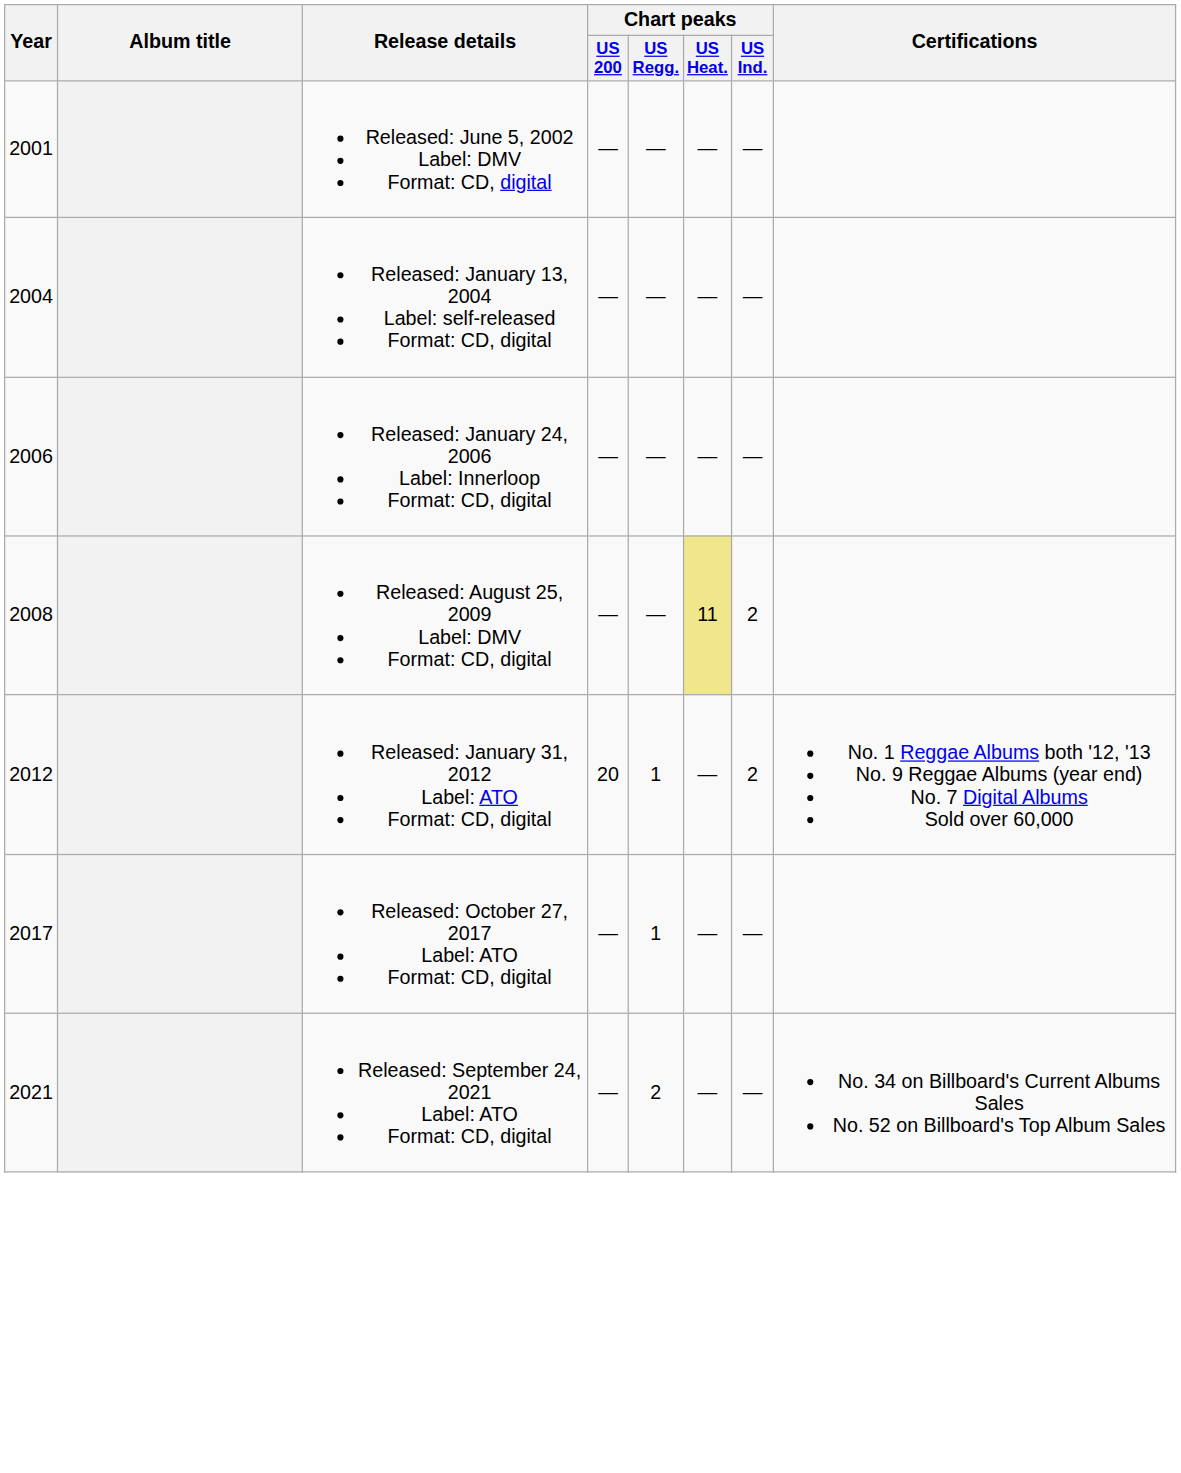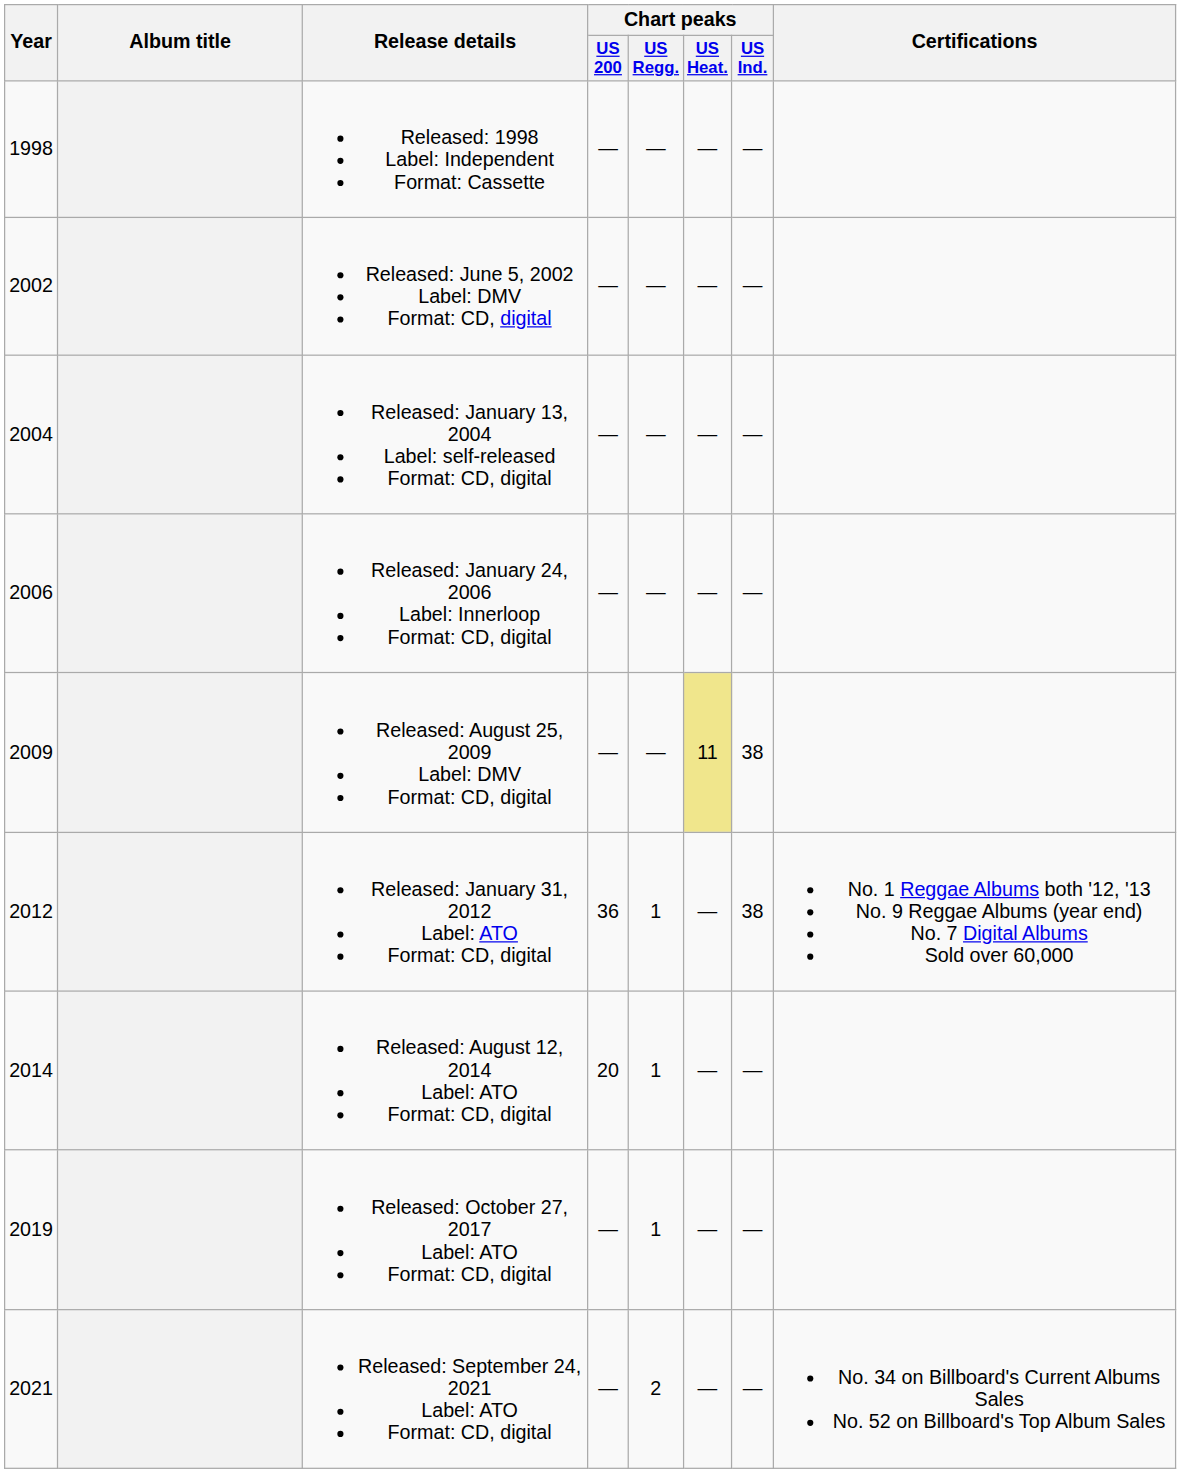 <table class="wikitable plainrowheaders" style="text-align:center;">
 <tr>
 <th scope="col" rowspan="2">Year</th>
 <th scope="col" rowspan="2" style="width:12em;">Album title</th>
 <th scope="col" rowspan="2" style="width:14em;">Release details</th>
 <th scope="col" colspan="4">Chart peaks</th>
 <th scope="col" rowspan="2" style="width:20em;">Certifications</th>
 </tr>
 <tr>
 <th style="width:2em;font-size:85%;"><a href='#'>US<br>200</a></th>
 <th style="width:2em;font-size:85%;"><a href='#'>US<br>Regg.</a></th>
 <th style="width:2em;font-size:85%;"><a href='#'>US<br>Heat.</a></th>
 <th style="width:2em;font-size:85%;"><a href='#'>US<br>Ind.</a></th>
 </tr>
 <tr>
-<td>2001</td>
+<td>1998</td>
+<th></th>
+<td><br><ul><li>Released: 1998</li><li>Label: Independent</li><li>Format: Cassette</li></ul></td>
+<td>—</td>
+<td>—</td>
+<td>—</td>
+<td>—</td>
+<td></td>
+</tr>
+<tr>
+<td>2002</td>
 <th></th>
 <td><br><ul><li>Released: June 5, 2002</li><li>Label: DMV</li><li>Format: CD, <a href='#'>digital</a></li></ul></td>
 <td>—</td>
 <td>—</td>
 <td>—</td>
 <td>—</td>
 <td></td>
 </tr>
 <tr>
 <td>2004</td>
 <th></th>
 <td><br><ul><li>Released: January 13, 2004</li><li>Label: self-released</li><li>Format: CD, digital</li></ul></td>
 <td>—</td>
 <td>—</td>
 <td>—</td>
 <td>—</td>
 <td></td>
 </tr>
 <tr>
 <td>2006</td>
 <th></th>
 <td><br><ul><li>Released: January 24, 2006</li><li>Label: Innerloop</li><li>Format: CD, digital</li></ul></td>
 <td>—</td>
 <td>—</td>
 <td>—</td>
 <td>—</td>
 <td></td>
 </tr>
 <tr>
-<td>2008</td>
+<td>2009</td>
 <th></th>
 <td><br><ul><li>Released: August 25, 2009</li><li>Label: DMV</li><li>Format: CD, digital</li></ul></td>
 <td>—</td>
 <td>—</td>
 <td style="background: khaki;">11</td>
-<td>2</td>
+<td>38</td>
 <td></td>
 </tr>
 <tr>
 <td>2012</td>
 <th></th>
 <td><br><ul><li>Released: January 31, 2012</li><li>Label: <a href='#'>ATO</a></li><li>Format: CD, digital</li></ul></td>
+<td>36</td>
+<td>1</td>
+<td>—</td>
+<td>38</td>
+<td><br><ul><li>No. 1 <a href='#'>Reggae Albums</a> both '12, '13</li><li>No. 9 Reggae Albums (year end)</li><li>No. 7 <a href='#'>Digital Albums</a></li><li>Sold over 60,000</li></ul></td>
+</tr>
+<tr>
+<td>2014</td>
+<th></th>
+<td><br><ul><li>Released: August 12, 2014</li><li>Label: ATO</li><li>Format: CD, digital</li></ul></td>
 <td>20</td>
 <td>1</td>
 <td>—</td>
-<td>2</td>
-<td><br><ul><li>No. 1 <a href='#'>Reggae Albums</a> both '12, '13</li><li>No. 9 Reggae Albums (year end)</li><li>No. 7 <a href='#'>Digital Albums</a></li><li>Sold over 60,000</li></ul></td>
+<td>—</td>
+<td></td>
 </tr>
 <tr>
-<td>2017</td>
+<td>2019</td>
 <th></th>
 <td><br><ul><li>Released: October 27, 2017</li><li>Label: ATO</li><li>Format: CD, digital</li></ul></td>
 <td>—</td>
 <td>1</td>
 <td>—</td>
 <td>—</td>
 <td></td>
 </tr>
 <tr>
 <td>2021</td>
 <th></th>
 <td><br><ul><li>Released: September 24, 2021</li><li>Label: ATO</li><li>Format: CD, digital</li></ul></td>
 <td>—</td>
 <td>2</td>
 <td>—</td>
 <td>—</td>
 <td><br><ul><li>No. 34 on Billboard's Current Albums Sales</li><li>No. 52 on Billboard's Top Album Sales</li></ul></td>
 </tr>
 </table>
